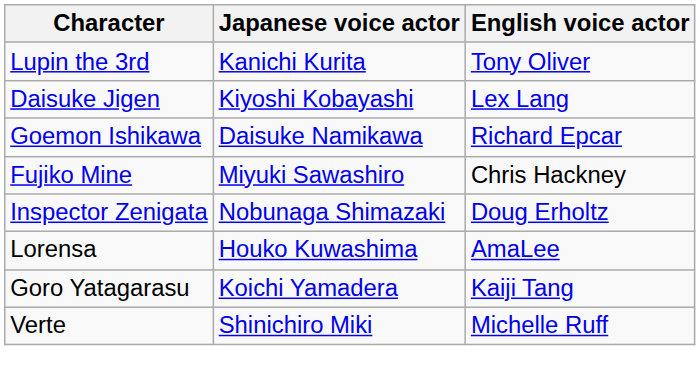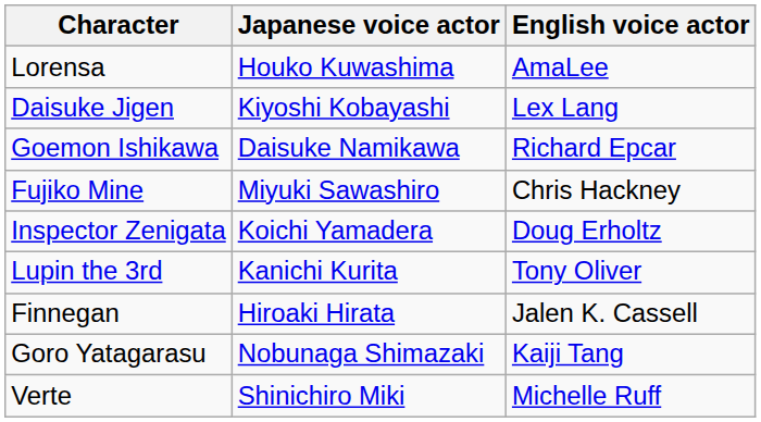 <table class="wikitable">
 <tr>
 <th>Character</th>
 <th>Japanese voice actor</th>
 <th>English voice actor</th>
 </tr>
 <tr>
-<td><a href='#'>Lupin the 3rd</a></td>
-<td><a href='#'>Kanichi Kurita</a></td>
-<td><a href='#'>Tony Oliver</a></td>
+<td>Lorensa</td>
+<td><a href='#'>Houko Kuwashima</a></td>
+<td><a href='#'>AmaLee</a></td>
 </tr>
 <tr>
 <td><a href='#'>Daisuke Jigen</a></td>
 <td><a href='#'>Kiyoshi Kobayashi</a></td>
 <td><a href='#'>Lex Lang</a></td>
 </tr>
 <tr>
 <td><a href='#'>Goemon Ishikawa</a></td>
 <td><a href='#'>Daisuke Namikawa</a></td>
 <td><a href='#'>Richard Epcar</a></td>
 </tr>
 <tr>
 <td><a href='#'>Fujiko Mine</a></td>
 <td><a href='#'>Miyuki Sawashiro</a></td>
 <td>Chris Hackney</td>
 </tr>
 <tr>
 <td><a href='#'>Inspector Zenigata</a></td>
-<td><a href='#'>Nobunaga Shimazaki</a></td>
+<td><a href='#'>Koichi Yamadera</a></td>
 <td><a href='#'>Doug Erholtz</a></td>
 </tr>
 <tr>
-<td>Lorensa</td>
-<td><a href='#'>Houko Kuwashima</a></td>
-<td><a href='#'>AmaLee</a></td>
+<td><a href='#'>Lupin the 3rd</a></td>
+<td><a href='#'>Kanichi Kurita</a></td>
+<td><a href='#'>Tony Oliver</a></td>
+</tr>
+<tr>
+<td>Finnegan</td>
+<td><a href='#'>Hiroaki Hirata</a></td>
+<td>Jalen K. Cassell</td>
 </tr>
 <tr>
 <td>Goro Yatagarasu</td>
-<td><a href='#'>Koichi Yamadera</a></td>
+<td><a href='#'>Nobunaga Shimazaki</a></td>
 <td><a href='#'>Kaiji Tang</a></td>
 </tr>
 <tr>
 <td>Verte</td>
 <td><a href='#'>Shinichiro Miki</a></td>
 <td><a href='#'>Michelle Ruff</a></td>
 </tr>
 </table>
